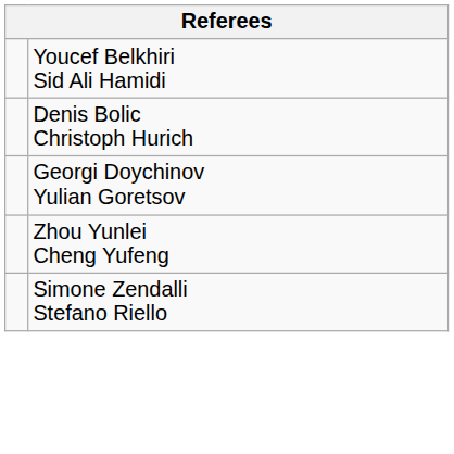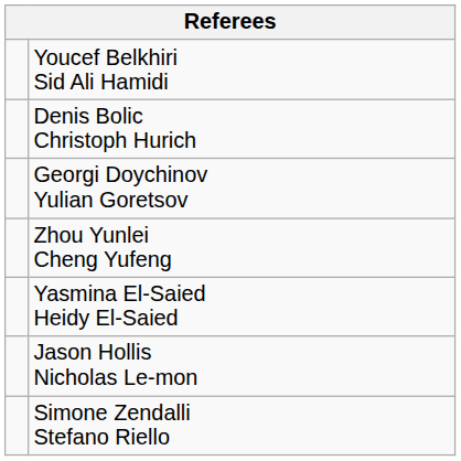 <table class="wikitable" style="width:330px;">
 <tr>
 <th colspan=2>Referees</th>
 </tr>
 <tr>
 <td align=left></td>
 <td>Youcef Belkhiri<br>Sid Ali Hamidi</td>
 </tr>
 <tr>
 <td align=left></td>
 <td>Denis Bolic<br>Christoph Hurich</td>
 </tr>
 <tr>
 <td align=left></td>
 <td>Georgi Doychinov<br>Yulian Goretsov</td>
 </tr>
 <tr>
 <td align=left></td>
 <td>Zhou Yunlei<br>Cheng Yufeng</td>
 </tr>
 <tr>
 <td align=left></td>
+<td>Yasmina El-Saied<br>Heidy El-Saied</td>
+</tr>
+<tr>
+<td align=left></td>
+<td>Jason Hollis<br>Nicholas Le-mon</td>
+</tr>
+<tr>
+<td align=left></td>
 <td>Simone Zendalli<br>Stefano Riello</td>
 </tr>
 </table>
